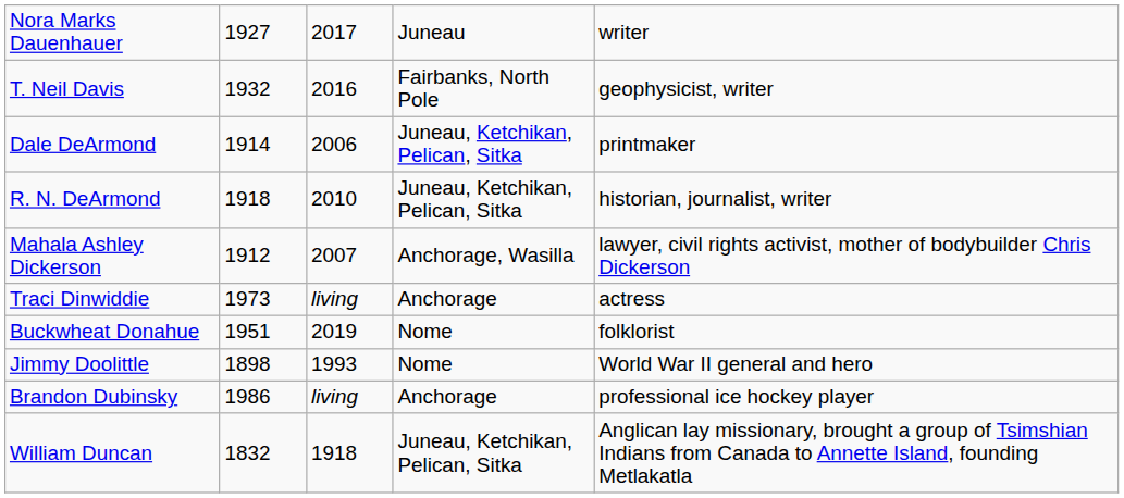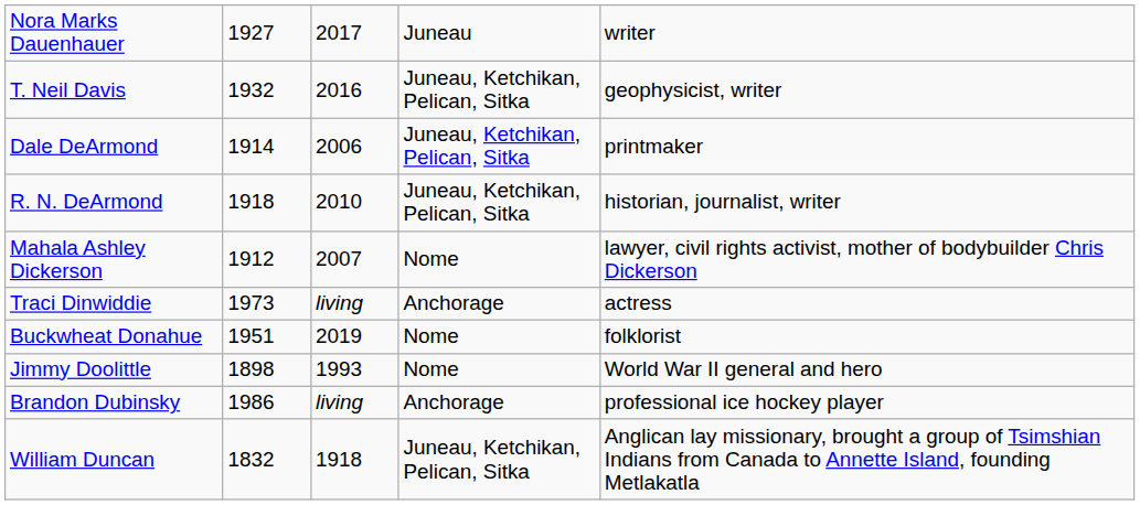 <table class="wikitable">
 <tr>
 <td width="160pt"><a href='#'>Nora Marks Dauenhauer</a></td>
 <td width="60pt">1927</td>
 <td width="60pt">2017</td>
 <td>Juneau</td>
 <td>writer</td>
 </tr>
 <tr>
 <td width="160pt"><a href='#'>T. Neil Davis</a></td>
 <td width="60pt">1932</td>
 <td width="60pt">2016</td>
-<td>Fairbanks, North Pole</td>
+<td>Juneau, Ketchikan, Pelican, Sitka</td>
 <td>geophysicist, writer</td>
 </tr>
 <tr>
 <td width="160pt"><a href='#'>Dale DeArmond</a></td>
 <td width="60pt">1914</td>
 <td width="60pt">2006</td>
 <td>Juneau, <a href='#'>Ketchikan</a>, <a href='#'>Pelican</a>, <a href='#'>Sitka</a></td>
 <td>printmaker</td>
 </tr>
 <tr>
 <td width="160pt"><a href='#'>R. N. DeArmond</a></td>
 <td width="60pt">1918</td>
 <td width="60pt">2010</td>
 <td>Juneau, Ketchikan, Pelican, Sitka</td>
 <td>historian, journalist, writer</td>
 </tr>
 <tr>
 <td width="160pt"><a href='#'>Mahala Ashley Dickerson</a></td>
 <td width="60pt">1912</td>
 <td width="60pt">2007</td>
-<td>Anchorage, Wasilla</td>
+<td>Nome</td>
 <td>lawyer, civil rights activist, mother of bodybuilder <a href='#'>Chris Dickerson</a></td>
 </tr>
 <tr>
 <td width="160pt"><a href='#'>Traci Dinwiddie</a></td>
 <td width="60pt">1973</td>
 <td width="60pt"><em>living</em></td>
 <td>Anchorage</td>
 <td>actress</td>
 </tr>
 <tr>
 <td width="160pt"><a href='#'>Buckwheat Donahue</a></td>
 <td width="60pt">1951</td>
 <td width="60pt">2019</td>
 <td>Nome</td>
 <td>folklorist</td>
 </tr>
 <tr>
 <td width="160pt"><a href='#'>Jimmy Doolittle</a></td>
 <td width="60pt">1898</td>
 <td width="60pt">1993</td>
 <td>Nome</td>
 <td>World War II general and hero</td>
 </tr>
 <tr>
 <td width="160pt"><a href='#'>Brandon Dubinsky</a></td>
 <td width="60pt">1986</td>
 <td width="60pt"><em>living</em></td>
 <td>Anchorage</td>
 <td>professional ice hockey player</td>
 </tr>
 <tr>
 <td width="160pt"><a href='#'>William Duncan</a></td>
 <td width="60pt">1832</td>
 <td width="60pt">1918</td>
 <td>Juneau, Ketchikan, Pelican, Sitka</td>
 <td>Anglican lay missionary, brought a group of <a href='#'>Tsimshian</a> Indians from Canada to <a href='#'>Annette Island</a>, founding Metlakatla</td>
 </tr>
 </table>
